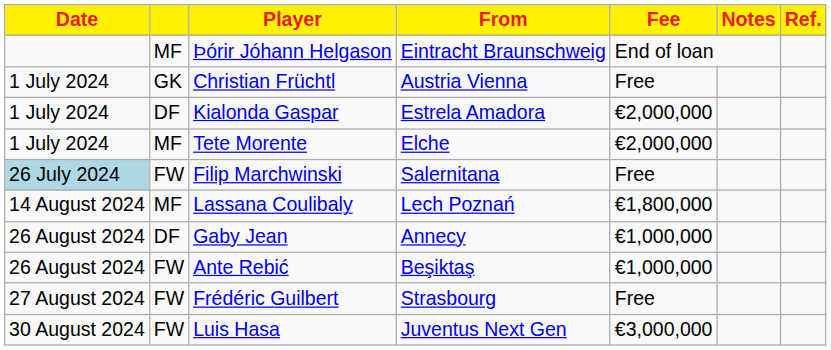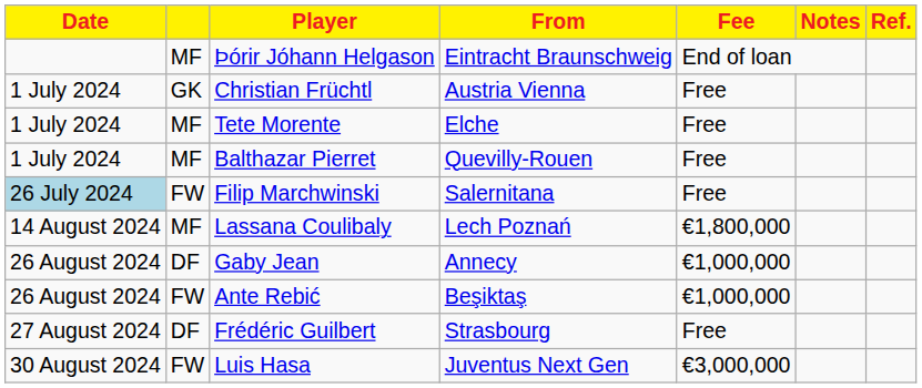 <table class="wikitable">
 <tr>
 <th style="background:#fff200; color:#ed1b23; text-align:center;">Date</th>
 <th style="background:#fff200; color:#ed1b23; text-align:center;"></th>
 <th style="background:#fff200; color:#ed1b23; text-align:center;">Player</th>
 <th style="background:#fff200; color:#ed1b23; text-align:center;">From</th>
 <th style="background:#fff200; color:#ed1b23; text-align:center;">Fee</th>
 <th style="background:#fff200; color:#ed1b23; text-align:center;">Notes</th>
 <th style="background:#fff200; color:#ed1b23; text-align:center;">Ref.</th>
 </tr>
 <tr>
 <td></td>
 <td>MF</td>
 <td> <a href='#'>Þórir Jóhann Helgason</a></td>
 <td> <a href='#'>Eintracht Braunschweig</a></td>
 <td colspan="2">End of loan</td>
 <td></td>
 </tr>
 <tr>
 <td>1 July 2024</td>
 <td>GK</td>
 <td> <a href='#'>Christian Früchtl</a></td>
 <td> <a href='#'>Austria Vienna</a></td>
 <td>Free</td>
 <td></td>
 <td></td>
 </tr>
 <tr>
 <td>1 July 2024</td>
-<td>DF</td>
-<td> <a href='#'>Kialonda Gaspar</a></td>
-<td> <a href='#'>Estrela Amadora</a></td>
-<td>€2,000,000</td>
+<td>MF</td>
+<td> <a href='#'>Tete Morente</a></td>
+<td> <a href='#'>Elche</a></td>
+<td>Free</td>
 <td></td>
 <td></td>
 </tr>
 <tr>
 <td>1 July 2024</td>
 <td>MF</td>
-<td> <a href='#'>Tete Morente</a></td>
-<td> <a href='#'>Elche</a></td>
-<td>€2,000,000</td>
+<td> <a href='#'>Balthazar Pierret</a></td>
+<td> <a href='#'>Quevilly-Rouen</a></td>
+<td>Free</td>
 <td></td>
 <td></td>
 </tr>
 <tr>
 <td style="background: lightblue;">26 July 2024</td>
 <td>FW</td>
 <td> <a href='#'>Filip Marchwinski</a></td>
 <td> <a href='#'>Salernitana</a></td>
 <td>Free</td>
 <td></td>
 <td></td>
 </tr>
 <tr>
 <td>14 August 2024</td>
 <td>MF</td>
 <td> <a href='#'>Lassana Coulibaly</a></td>
 <td> <a href='#'>Lech Poznań</a></td>
 <td>€1,800,000</td>
 <td></td>
 <td></td>
 </tr>
 <tr>
 <td>26 August 2024</td>
 <td>DF</td>
 <td> <a href='#'>Gaby Jean</a></td>
 <td> <a href='#'>Annecy</a></td>
 <td>€1,000,000</td>
 <td></td>
 <td></td>
 </tr>
 <tr>
 <td>26 August 2024</td>
 <td>FW</td>
 <td> <a href='#'>Ante Rebić</a></td>
 <td> <a href='#'>Beşiktaş</a></td>
 <td>€1,000,000</td>
 <td></td>
 <td></td>
 </tr>
 <tr>
 <td>27 August 2024</td>
-<td>FW</td>
+<td>DF</td>
 <td> <a href='#'>Frédéric Guilbert</a></td>
 <td> <a href='#'>Strasbourg</a></td>
 <td>Free</td>
 <td></td>
 <td></td>
 </tr>
 <tr>
 <td>30 August 2024</td>
 <td>FW</td>
 <td> <a href='#'>Luis Hasa</a></td>
 <td> <a href='#'>Juventus Next Gen</a></td>
 <td>€3,000,000</td>
 <td></td>
 <td></td>
 </tr>
 </table>
